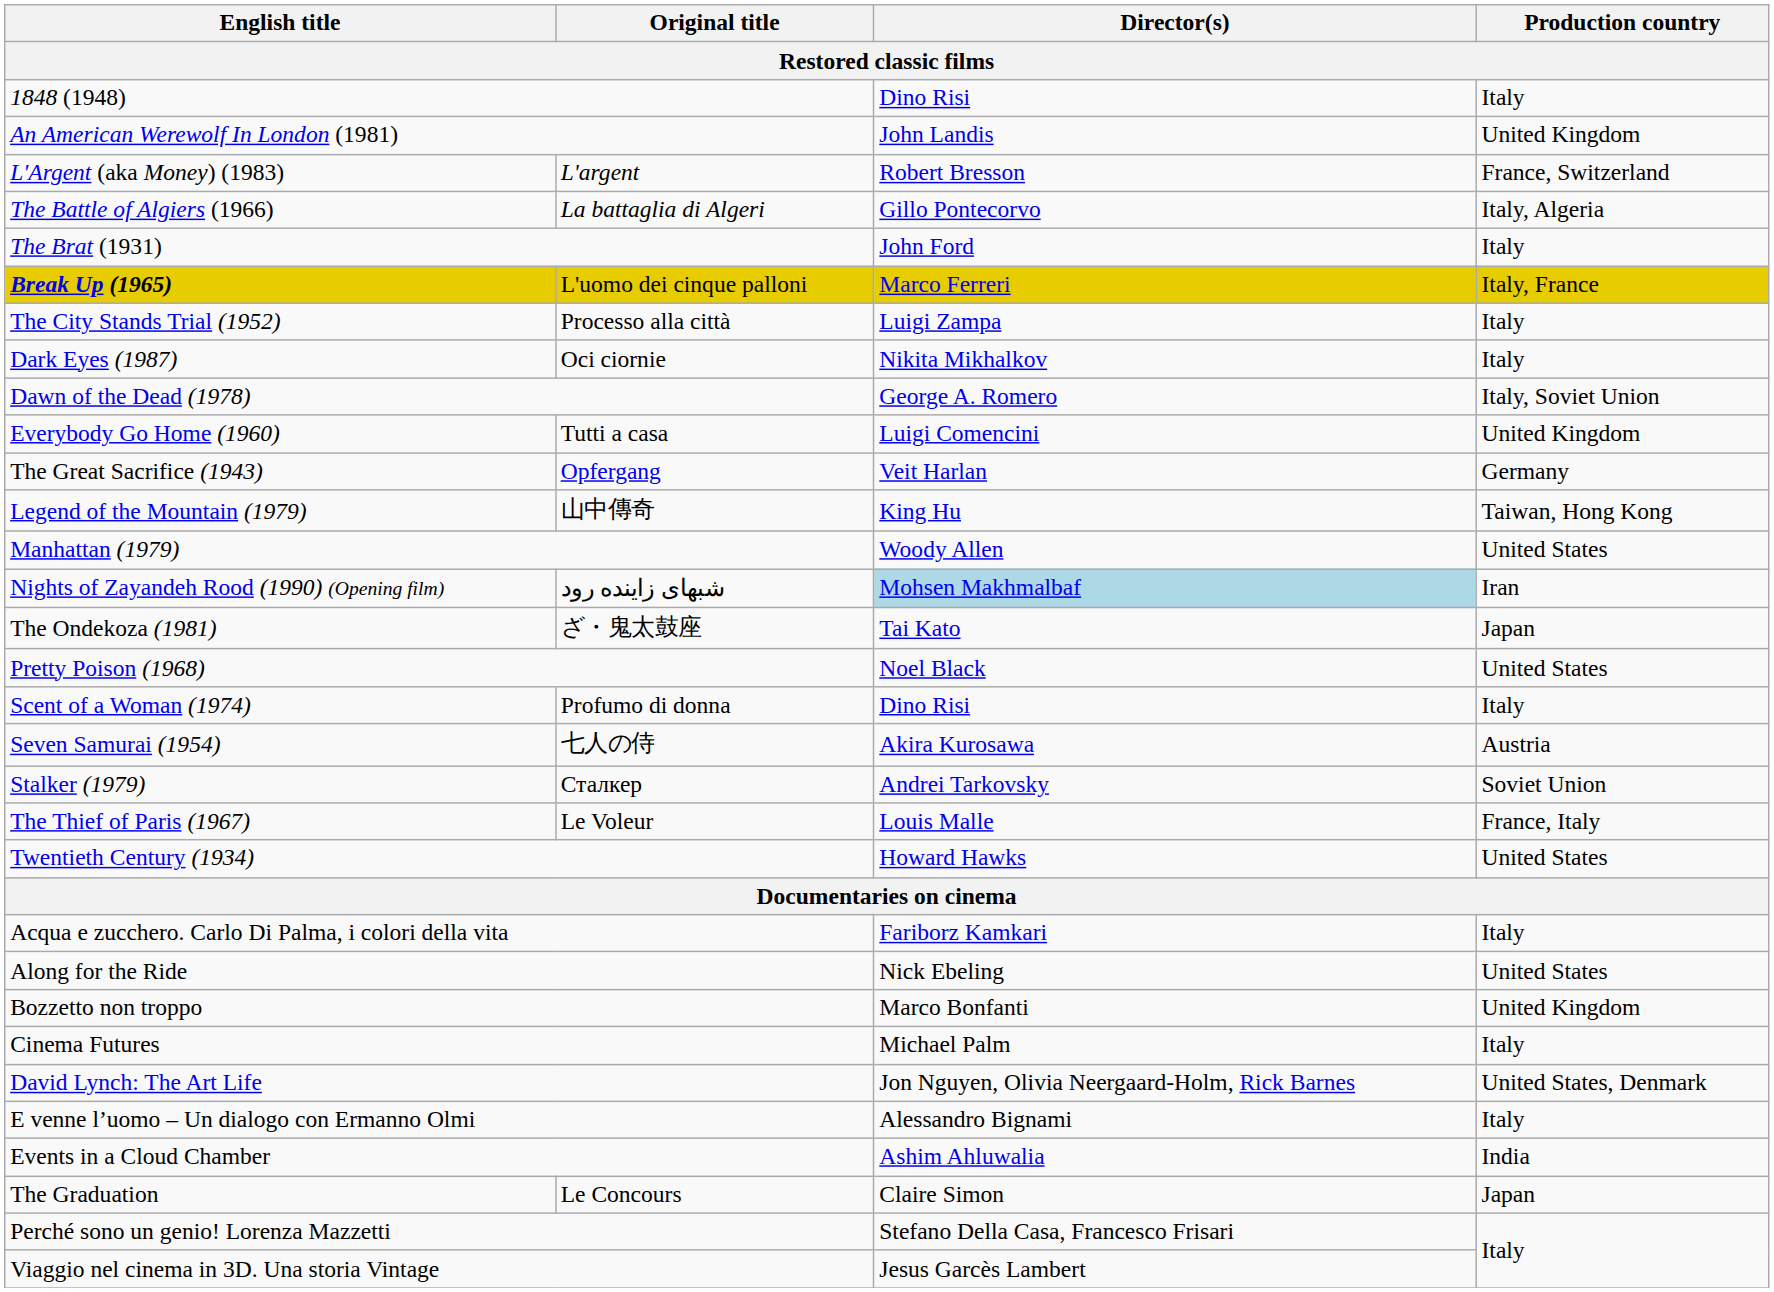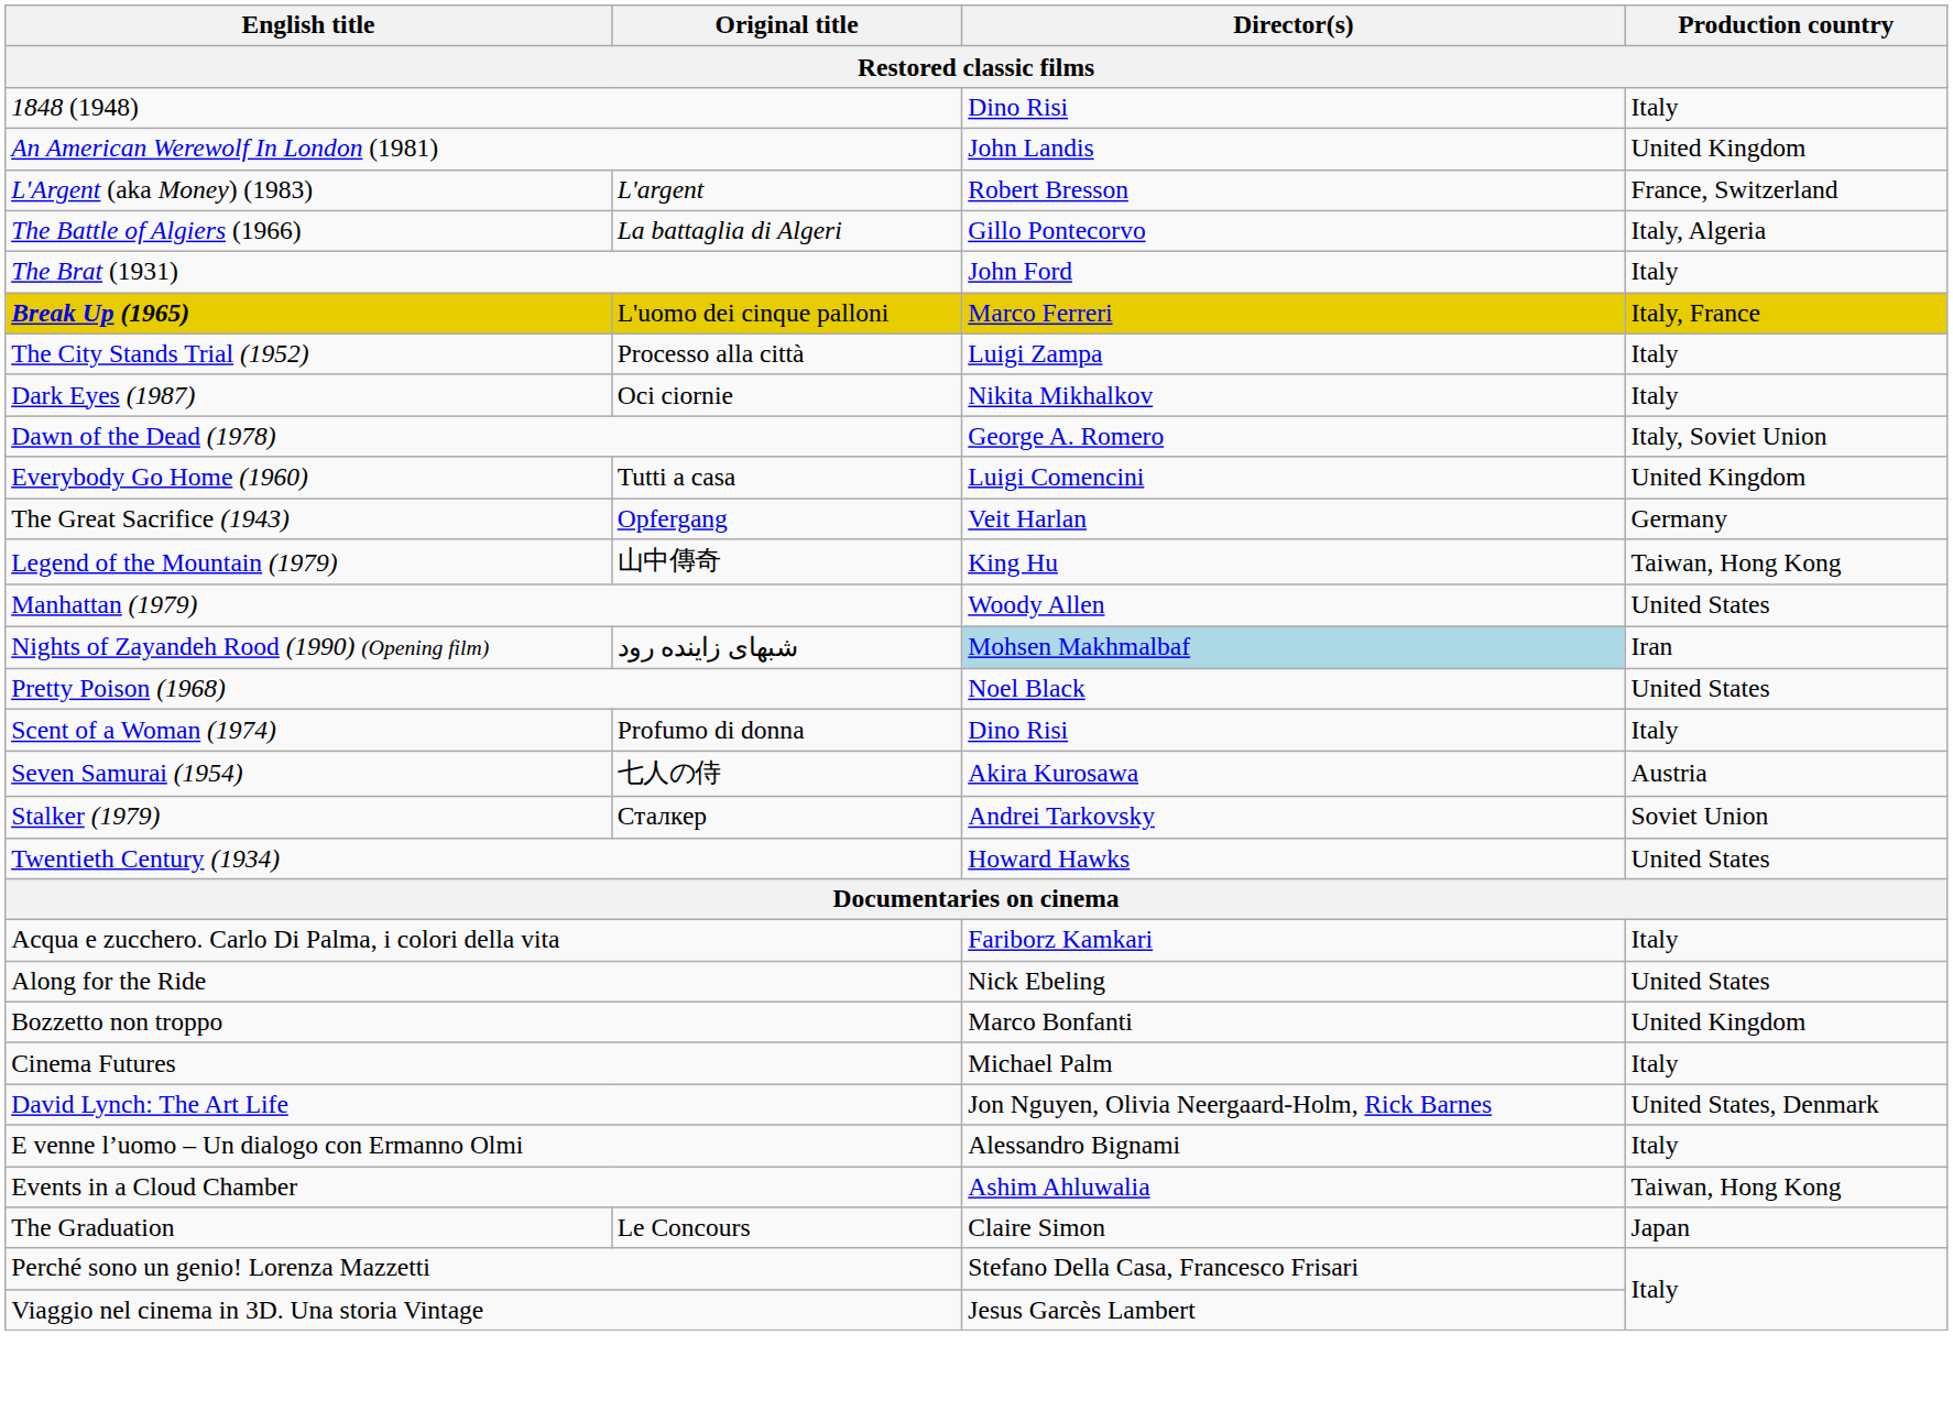 <table class="wikitable" style="width:95%; margin-bottom:0px">
 <tr>
 <th>English title</th>
 <th>Original title</th>
 <th>Director(s)</th>
 <th>Production country</th>
 </tr>
 <tr>
 <th colspan=4>Restored classic films</th>
 </tr>
 <tr>
 <td colspan="2"><em>1848</em> (1948)</td>
 <td data-sort-value="Risi"><a href='#'>Dino Risi</a></td>
 <td>Italy</td>
 </tr>
 <tr>
 <td colspan=2 data-sort-value="American"><em><a href='#'>An American Werewolf In London</a></em> (1981)</td>
 <td data-sort-value="Landis"><a href='#'>John Landis</a></td>
 <td>United Kingdom</td>
 </tr>
 <tr>
 <td data-sort-value="Argent"><em><a href='#'>L'Argent</a></em> (aka <em>Money</em>) (1983)</td>
 <td data-sort-value="Argent"><em>L'argent</em></td>
 <td data-sort-value="Bresson"><a href='#'>Robert Bresson</a></td>
 <td>France, Switzerland</td>
 </tr>
 <tr>
 <td data-sort-value="Battle"><em><a href='#'>The Battle of Algiers</a></em> (1966)</td>
 <td data-sort-value="Battaglia"><em>La battaglia di Algeri</em></td>
 <td data-sort-value="Pontecorvo"><a href='#'>Gillo Pontecorvo</a></td>
 <td>Italy, Algeria</td>
 </tr>
 <tr>
 <td colspan=2 data-sort-value="Brat"><em><a href='#'>The Brat</a></em> (1931)</td>
 <td data-sort-value="Ford"><a href='#'>John Ford</a></td>
 <td>Italy</td>
 </tr>
 <tr style="background:#E7CD00;">
 <td><strong><em><a href='#'>Break Up</a><em> (1965)<strong></td>
 <td data-sort-value="Uomo"></em></strong>L'uomo dei cinque palloni<strong><em></td>
 <td data-sort-value="Ferreri"></strong><a href='#'>Marco Ferreri</a><strong></td>
 <td></strong>Italy, France<strong></td>
 </tr>
 <tr>
 <td data-sort-value="City"></em><a href='#'>The City Stands Trial</a><em> (1952)</td>
 <td></em>Processo alla città<em></td>
 <td data-sort-value="Zampa"><a href='#'>Luigi Zampa</a></td>
 <td>Italy</td>
 </tr>
 <tr>
 <td></em><a href='#'>Dark Eyes</a><em> (1987)</td>
 <td></em>Oci ciornie<em></td>
 <td data-sort-value="Mikhalkov"><a href='#'>Nikita Mikhalkov</a></td>
 <td>Italy</td>
 </tr>
 <tr>
 <td colspan=2></em><a href='#'>Dawn of the Dead</a><em> (1978)</td>
 <td data-sort-value="Romero"><a href='#'>George A. Romero</a></td>
 <td>Italy, Soviet Union</td>
 </tr>
 <tr>
 <td></em><a href='#'>Everybody Go Home</a><em> (1960)</td>
 <td></em>Tutti a casa<em></td>
 <td data-sort-value="Comencini"><a href='#'>Luigi Comencini</a></td>
 <td>United Kingdom</td>
 </tr>
 <tr>
 <td data-sort-value="Great"></em>The Great Sacrifice<em> (1943)</td>
 <td></em><a href='#'>Opfergang</a><em></td>
 <td data-sort-value="Harlan"><a href='#'>Veit Harlan</a></td>
 <td>Germany</td>
 </tr>
 <tr>
 <td></em><a href='#'>Legend of the Mountain</a><em> (1979)</td>
 <td>山中傳奇</td>
 <td data-sort-value="Hu"><a href='#'>King Hu</a></td>
 <td>Taiwan, Hong Kong</td>
 </tr>
 <tr>
 <td colspan=2></em><a href='#'>Manhattan</a><em> (1979)</td>
 <td data-sort-value="Allen"><a href='#'>Woody Allen</a></td>
 <td>United States</td>
 </tr>
 <tr>
 <td data-sort-value="Nights"></em><a href='#'>Nights of Zayandeh Rood</a><em> (1990) <small>(Opening film)</small></td>
 <td>شبهای زاینده رود</td>
 <td data-sort-value="Makhmalbaf" style="background: lightblue;"><a href='#'>Mohsen Makhmalbaf</a></td>
 <td>Iran</td>
 </tr>
 <tr>
-<td data-sort-value="Ondekoza"></em>The Ondekoza<em> (1981)</td>
-<td>ざ・鬼太鼓座</td>
-<td data-sort-value="Kato"><a href='#'>Tai Kato</a></td>
-<td>Japan</td>
-</tr>
-<tr>
 <td colspan=2></em><a href='#'>Pretty Poison</a><em> (1968)</td>
 <td data-sort-value="Black"><a href='#'>Noel Black</a></td>
 <td>United States</td>
 </tr>
 <tr>
 <td></em><a href='#'>Scent of a Woman</a><em> (1974)</td>
 <td></em>Profumo di donna<em></td>
 <td data-sort-value="Risi"><a href='#'>Dino Risi</a></td>
 <td>Italy</td>
 </tr>
 <tr>
 <td></em><a href='#'>Seven Samurai</a><em> (1954)</td>
 <td>七人の侍</td>
 <td data-sort-value="Kurosawa"><a href='#'>Akira Kurosawa</a></td>
 <td>Austria</td>
 </tr>
 <tr>
 <td></em><a href='#'>Stalker</a><em> (1979)</td>
 <td></em>Сталкер<em></td>
 <td data-sort-value="Tarkovsky"><a href='#'>Andrei Tarkovsky</a></td>
 <td>Soviet Union</td>
-</tr>
-<tr>
-<td data-sort-value="Thief"></em><a href='#'>The Thief of Paris</a><em> (1967)</td>
-<td data-sort-value="Voleur"></em>Le Voleur<em></td>
-<td data-sort-value="Malle"><a href='#'>Louis Malle</a></td>
-<td>France, Italy</td>
 </tr>
 <tr>
 <td colspan=2></em><a href='#'>Twentieth Century</a><em> (1934)</td>
 <td data-sort-value="Hawks"><a href='#'>Howard Hawks</a></td>
 <td>United States</td>
 </tr>
 <tr>
 <th colspan="4">Documentaries on cinema</th>
 </tr>
 <tr>
 <td colspan="2"></em>Acqua e zucchero. Carlo Di Palma, i colori della vita<em></td>
 <td><a href='#'>Fariborz Kamkari</a></td>
 <td>Italy</td>
 </tr>
 <tr>
 <td colspan="2"></em>Along for the Ride<em></td>
 <td>Nick Ebeling</td>
 <td>United States</td>
 </tr>
 <tr>
 <td colspan="2"></em>Bozzetto non troppo<em></td>
 <td>Marco Bonfanti</td>
 <td>United Kingdom</td>
 </tr>
 <tr>
 <td colspan="2"></em>Cinema Futures<em></td>
 <td>Michael Palm</td>
 <td>Italy</td>
 </tr>
 <tr>
 <td colspan="2"></em><a href='#'>David Lynch: The Art Life</a><em></td>
 <td>Jon Nguyen, Olivia Neergaard-Holm, <a href='#'>Rick Barnes</a></td>
 <td>United States, Denmark</td>
 </tr>
 <tr>
 <td colspan="2"></em>E venne l’uomo – Un dialogo con Ermanno Olmi<em></td>
 <td>Alessandro Bignami</td>
 <td>Italy</td>
 </tr>
 <tr>
 <td colspan="2"></em>Events in a Cloud Chamber<em></td>
 <td><a href='#'>Ashim Ahluwalia</a></td>
-<td>India</td>
+<td>Taiwan, Hong Kong</td>
 </tr>
 <tr>
 <td></em>The Graduation<em></td>
 <td></em>Le Concours<em></td>
 <td>Claire Simon</td>
 <td>Japan</td>
 </tr>
 <tr>
 <td colspan="2"></em>Perché sono un genio! Lorenza Mazzetti<em></td>
 <td>Stefano Della Casa, Francesco Frisari</td>
 <td rowspan="2">Italy</td>
 </tr>
 <tr>
 <td colspan="2"></em>Viaggio nel cinema in 3D. Una storia Vintage<em></td>
 <td>Jesus Garcès Lambert</td>
 </tr>
 </table>
